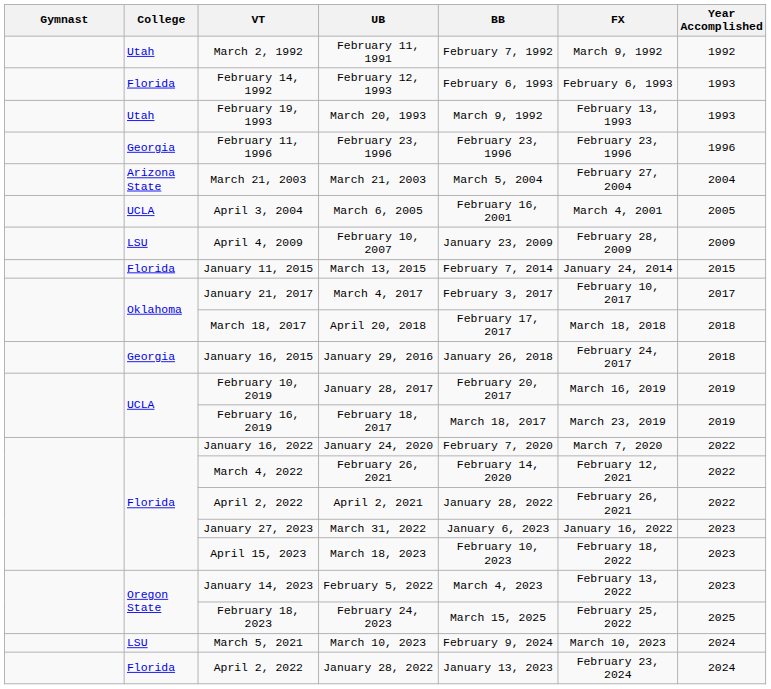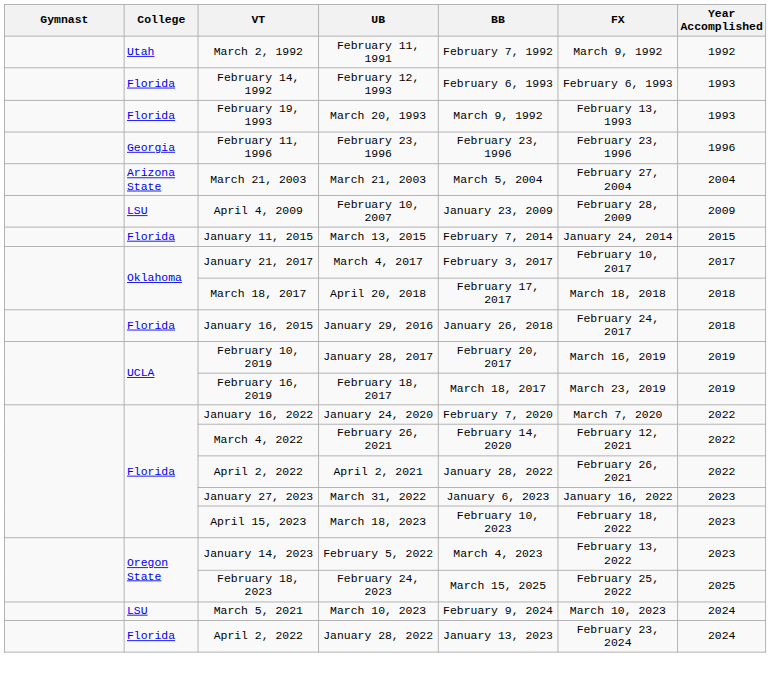 <table class="wikitable sortable" style="text-align:center;">
 <tr>
 <th style="width:10.0em;">Gymnast</th>
 <th style="width:6.0em;">College</th>
 <th class="unsortable" style="width:10em;" title="Vault">VT</th>
 <th class="unsortable" style="width:10em;" title="Uneven Bars">UB</th>
 <th class="unsortable" style="width:10em;" title="Balance Beam">BB</th>
 <th class="unsortable" style="width:10em;" title="Floor Exercise">FX</th>
 <th style="width:4.0em;">Year Accomplished</th>
 </tr>
 <tr>
 <td align=left></td>
 <td align=left><a href='#'>Utah</a></td>
 <td>March 2, 1992</td>
 <td>February 11, 1991</td>
 <td>February 7, 1992</td>
 <td>March 9, 1992</td>
 <td>1992</td>
 </tr>
 <tr>
 <td align=left></td>
 <td align=left><a href='#'>Florida</a></td>
 <td>February 14, 1992</td>
 <td>February 12, 1993</td>
 <td>February 6, 1993</td>
 <td>February 6, 1993</td>
 <td>1993</td>
 </tr>
 <tr>
 <td align=left></td>
-<td align=left><a href='#'>Utah</a></td>
+<td align=left><a href='#'>Florida</a></td>
 <td>February 19, 1993</td>
 <td>March 20, 1993</td>
 <td>March 9, 1992</td>
 <td>February 13, 1993</td>
 <td>1993</td>
 </tr>
 <tr>
 <td align=left></td>
 <td align=left><a href='#'>Georgia</a></td>
 <td>February 11, 1996</td>
 <td>February 23, 1996</td>
 <td>February 23, 1996</td>
 <td>February 23, 1996</td>
 <td>1996</td>
 </tr>
 <tr>
 <td align=left></td>
 <td align=left><a href='#'>Arizona State</a></td>
 <td>March 21, 2003</td>
 <td>March 21, 2003</td>
 <td>March 5, 2004</td>
 <td>February 27, 2004</td>
 <td>2004</td>
-</tr>
-<tr>
-<td align=left></td>
-<td align=left><a href='#'>UCLA</a></td>
-<td>April 3, 2004</td>
-<td>March 6, 2005</td>
-<td>February 16, 2001</td>
-<td>March 4, 2001</td>
-<td>2005</td>
 </tr>
 <tr>
 <td align=left></td>
 <td align=left><a href='#'>LSU</a></td>
 <td>April 4, 2009</td>
 <td>February 10, 2007</td>
 <td>January 23, 2009</td>
 <td>February 28, 2009</td>
 <td>2009</td>
 </tr>
 <tr>
 <td align=left></td>
 <td align=left><a href='#'>Florida</a></td>
 <td>January 11, 2015</td>
 <td>March 13, 2015</td>
 <td>February 7, 2014</td>
 <td>January 24, 2014</td>
 <td>2015</td>
 </tr>
 <tr>
 <td rowspan="2" align=left></td>
 <td rowspan="2" align=left><a href='#'>Oklahoma</a></td>
 <td>January 21, 2017</td>
 <td>March 4, 2017</td>
 <td>February 3, 2017</td>
 <td>February 10, 2017</td>
 <td>2017</td>
 </tr>
 <tr>
 <td>March 18, 2017</td>
 <td>April 20, 2018</td>
 <td>February 17, 2017</td>
 <td>March 18, 2018</td>
 <td>2018</td>
 </tr>
 <tr>
 <td align=left></td>
-<td align=left><a href='#'>Georgia</a></td>
+<td align=left><a href='#'>Florida</a></td>
 <td>January 16, 2015</td>
 <td>January 29, 2016</td>
 <td>January 26, 2018</td>
 <td>February 24, 2017</td>
 <td>2018</td>
 </tr>
 <tr>
 <td rowspan="2" align=left></td>
 <td rowspan="2" align=left><a href='#'>UCLA</a></td>
 <td>February 10, 2019</td>
 <td>January 28, 2017</td>
 <td>February 20, 2017</td>
 <td>March 16, 2019</td>
 <td>2019</td>
 </tr>
 <tr>
 <td>February 16, 2019</td>
 <td>February 18, 2017</td>
 <td>March 18, 2017</td>
 <td>March 23, 2019</td>
 <td>2019</td>
 </tr>
 <tr>
 <td rowspan="5" align=left></td>
 <td rowspan="5" align=left><a href='#'>Florida</a></td>
 <td>January 16, 2022</td>
 <td>January 24, 2020</td>
 <td>February 7, 2020</td>
 <td>March 7, 2020</td>
 <td>2022</td>
 </tr>
 <tr>
 <td>March 4, 2022</td>
 <td>February 26, 2021</td>
 <td>February 14, 2020</td>
 <td>February 12, 2021</td>
 <td>2022</td>
 </tr>
 <tr>
 <td>April 2, 2022</td>
 <td>April 2, 2021</td>
 <td>January 28, 2022</td>
 <td>February 26, 2021</td>
 <td>2022</td>
 </tr>
 <tr>
 <td>January 27, 2023</td>
 <td>March 31, 2022</td>
 <td>January 6, 2023</td>
 <td>January 16, 2022</td>
 <td>2023</td>
 </tr>
 <tr>
 <td>April 15, 2023</td>
 <td>March 18, 2023</td>
 <td>February 10, 2023</td>
 <td>February 18, 2022</td>
 <td>2023</td>
 </tr>
 <tr>
 <td rowspan="2" align=left></td>
 <td rowspan="2" align=left><a href='#'>Oregon State</a></td>
 <td>January 14, 2023</td>
 <td>February 5, 2022</td>
 <td>March 4, 2023</td>
 <td>February 13, 2022</td>
 <td>2023</td>
 </tr>
 <tr>
 <td>February 18, 2023</td>
 <td>February 24, 2023</td>
 <td>March 15, 2025</td>
 <td>February 25, 2022</td>
 <td>2025</td>
 </tr>
 <tr>
 <td align=left></td>
 <td align=left><a href='#'>LSU</a></td>
 <td>March 5, 2021</td>
 <td>March 10, 2023</td>
 <td>February 9, 2024</td>
 <td>March 10, 2023</td>
 <td>2024</td>
 </tr>
 <tr>
 <td align=left></td>
 <td align=left><a href='#'>Florida</a></td>
 <td>April 2, 2022</td>
 <td>January 28, 2022</td>
 <td>January 13, 2023</td>
 <td>February 23, 2024</td>
 <td>2024</td>
 </tr>
 </table>
